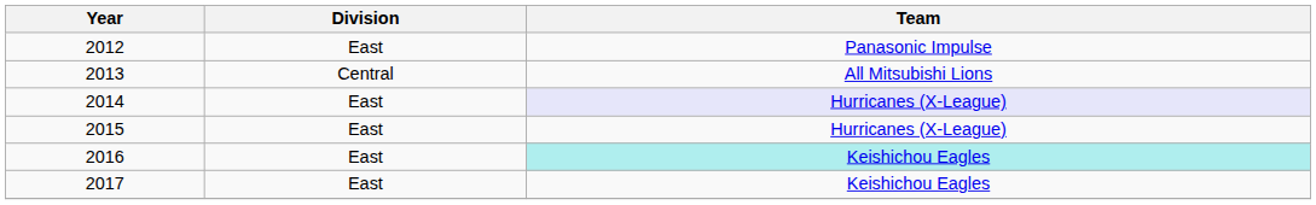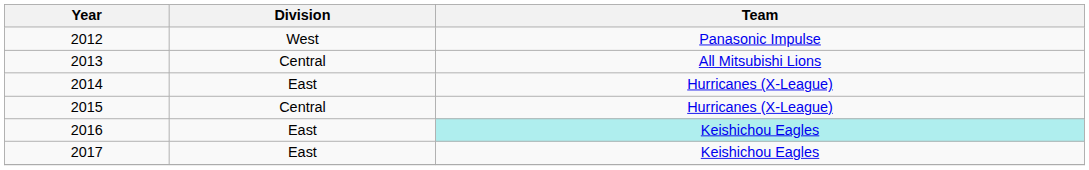 <table class="wikitable" style="text-align:Center;width:95%;">
 <tr>
 <th>Year</th>
 <th>Division</th>
 <th>Team</th>
 </tr>
 <tr>
 <td>2012</td>
-<td>East</td>
+<td>West</td>
 <td><a href='#'>Panasonic Impulse</a></td>
 </tr>
 <tr>
 <td>2013</td>
 <td>Central</td>
 <td><a href='#'>All Mitsubishi Lions</a></td>
 </tr>
 <tr>
 <td>2014</td>
 <td>East</td>
-<td style="background: lavender;"><a href='#'>Hurricanes (X-League)</a></td>
+<td><a href='#'>Hurricanes (X-League)</a></td>
 </tr>
 <tr>
 <td>2015</td>
-<td>East</td>
+<td>Central</td>
 <td><a href='#'>Hurricanes (X-League)</a></td>
 </tr>
 <tr>
 <td>2016</td>
 <td>East</td>
 <td style="background: paleturquoise;"><a href='#'>Keishichou Eagles</a></td>
 </tr>
 <tr>
 <td>2017</td>
 <td>East</td>
 <td><a href='#'>Keishichou Eagles</a></td>
 </tr>
 <tr>
 </tr>
 </table>
